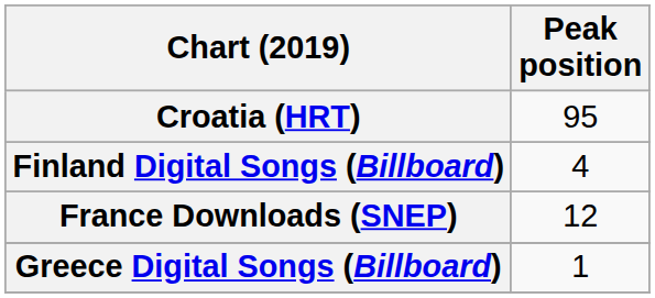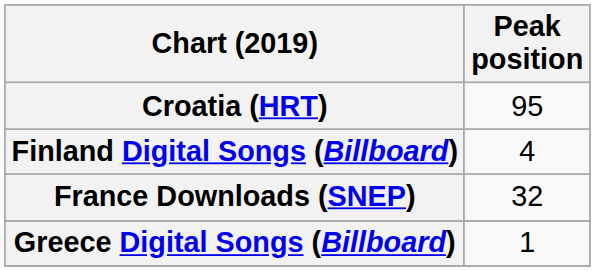 <table class="wikitable sortable plainrowheaders" style="text-align:center">
 <tr>
 <th scope="col">Chart (2019)</th>
 <th scope="col">Peak<br>position</th>
 </tr>
 <tr>
 <th scope="row">Croatia (<a href='#'>HRT</a>)</th>
 <td>95</td>
 </tr>
 <tr>
 <th scope="row">Finland <a href='#'>Digital Songs</a> (<em><a href='#'>Billboard</a></em>)</th>
 <td>4</td>
 </tr>
 <tr>
 <th scope="row">France Downloads (<a href='#'>SNEP</a>)</th>
-<td>12</td>
+<td>32</td>
 </tr>
 <tr>
 </tr>
 <tr>
 <th scope="row">Greece <a href='#'>Digital Songs</a> (<em><a href='#'>Billboard</a></em>)</th>
 <td>1</td>
 </tr>
 <tr>
 </tr>
 <tr>
 </tr>
 <tr>
 </tr>
 <tr>
 </tr>
 <tr>
 </tr>
 </table>
